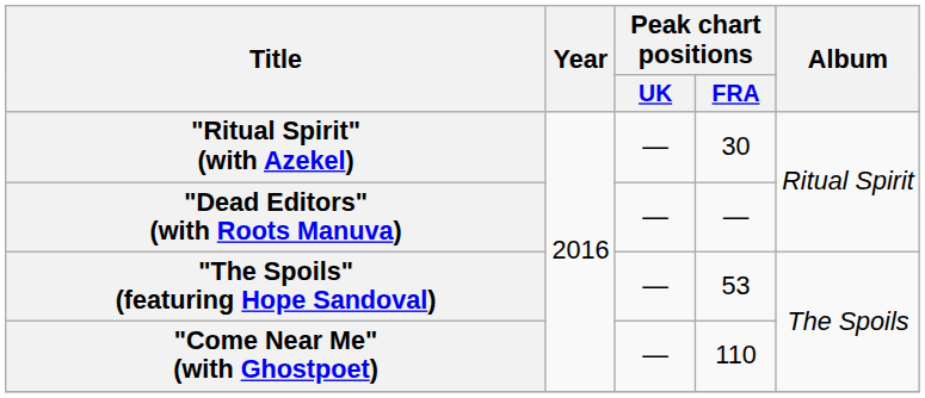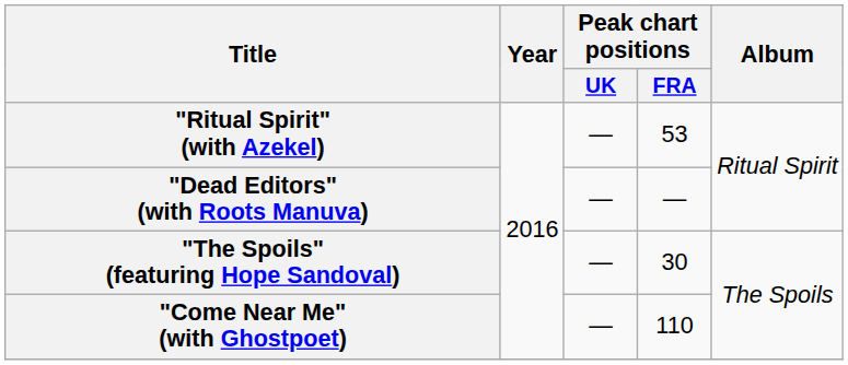 <table class="wikitable plainrowheaders" style="text-align:center;" border="1">
 <tr>
 <th scope="col" rowspan="2" style="width:20.5em;">Title</th>
 <th scope="col" rowspan="2">Year</th>
 <th scope="col" colspan="2">Peak chart positions</th>
 <th scope="col" rowspan="2">Album</th>
 </tr>
 <tr>
 <th scope="col" style="width:3em;font-size:90%;"><a href='#'>UK</a><br></th>
 <th scope="col" style="width:3em;font-size:90%;"><a href='#'>FRA</a><br></th>
 </tr>
 <tr>
 <th scope="row">"Ritual Spirit"<br><span>(with <a href='#'>Azekel</a>)</span></th>
 <td rowspan="4">2016</td>
 <td>—</td>
-<td>30</td>
+<td>53<br></td>
 <td rowspan="2"><em>Ritual Spirit</em></td>
 </tr>
 <tr>
 <th scope="row">"Dead Editors"<br><span>(with <a href='#'>Roots Manuva</a>)</span></th>
 <td>—</td>
 <td>—</td>
 </tr>
 <tr>
 <th scope="row">"The Spoils"<br><span>(featuring <a href='#'>Hope Sandoval</a>)</span></th>
 <td>—</td>
-<td>53<br></td>
+<td>30</td>
 <td rowspan="2"><em>The Spoils</em></td>
 </tr>
 <tr>
 <th scope="row">"Come Near Me"<br><span>(with <a href='#'>Ghostpoet</a>)</span></th>
 <td>—</td>
 <td>110<br></td>
 </tr>
 <tr>
 </tr>
 </table>
